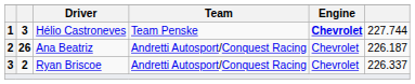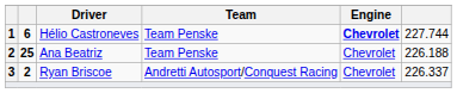 <table class="wikitable" style="font-size:95%;">
 <tr>
 </tr>
 <tr>
 <th></th>
 <th></th>
 <th>Driver</th>
 <th>Team</th>
 <th>Engine</th>
 <th></th>
 </tr>
 <tr>
 <th>1</th>
-<td style="text-align:center"><strong>3</strong></td>
+<td style="text-align:center"><strong>6</strong></td>
 <td> <a href='#'>Hélio Castroneves</a></td>
 <td><a href='#'>Team Penske</a></td>
 <td><strong><a href='#'>Chevrolet</a></strong></td>
 <td align=center>227.744</td>
 </tr>
 <tr>
 <th>2</th>
-<td style="text-align:center"><strong>26</strong></td>
+<td style="text-align:center"><strong>25</strong></td>
 <td> <a href='#'>Ana Beatriz</a></td>
-<td><a href='#'>Andretti Autosport</a>/<a href='#'>Conquest Racing</a></td>
+<td><a href='#'>Team Penske</a></td>
 <td><a href='#'>Chevrolet</a></td>
-<td align=center>226.187</td>
+<td align=center>226.188</td>
 </tr>
 <tr>
 <th>3</th>
 <td style="text-align:center"><strong>2</strong></td>
 <td> <a href='#'>Ryan Briscoe</a></td>
 <td><a href='#'>Andretti Autosport</a>/<a href='#'>Conquest Racing</a></td>
 <td><a href='#'>Chevrolet</a></td>
 <td align=center>226.337</td>
 </tr>
 <tr>
 <td style="background-color:#EAECF0;text-align:center" colspan="6"><strong> </strong></td>
 </tr>
 </table>
